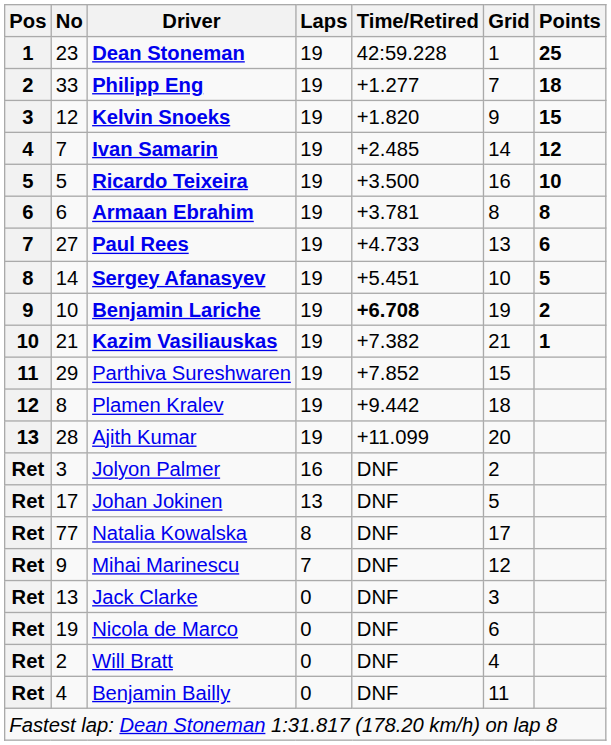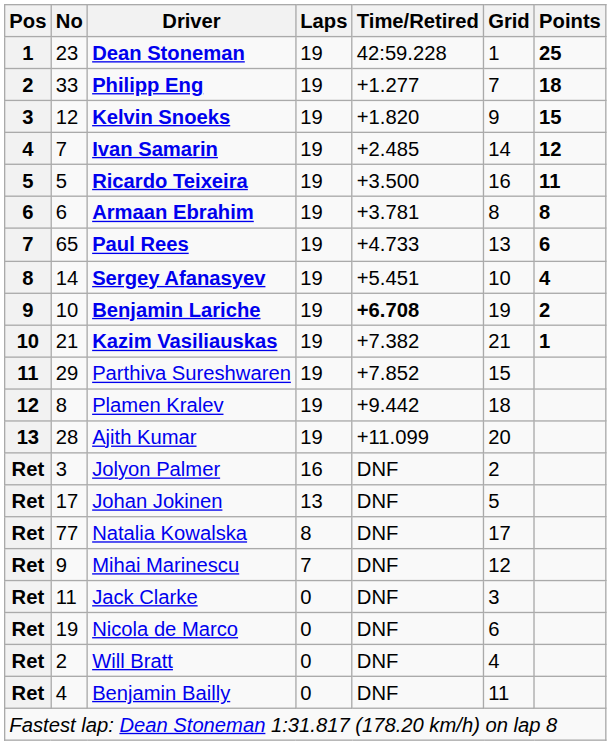 <table class="wikitable" style="font-size:95%">
 <tr>
 <th>Pos</th>
 <th>No</th>
 <th>Driver</th>
 <th>Laps</th>
 <th>Time/Retired</th>
 <th>Grid</th>
 <th>Points</th>
 </tr>
 <tr>
 <th>1</th>
 <td>23</td>
 <td> <strong><a href='#'>Dean Stoneman</a></strong></td>
 <td>19</td>
 <td>42:59.228</td>
 <td>1</td>
 <td><strong>25</strong></td>
 </tr>
 <tr>
 <th>2</th>
 <td>33</td>
 <td> <strong><a href='#'>Philipp Eng</a></strong></td>
 <td>19</td>
 <td>+1.277</td>
 <td>7</td>
 <td><strong>18</strong></td>
 </tr>
 <tr>
 <th>3</th>
 <td>12</td>
 <td> <strong><a href='#'>Kelvin Snoeks</a></strong></td>
 <td>19</td>
 <td>+1.820</td>
 <td>9</td>
 <td><strong>15</strong></td>
 </tr>
 <tr>
 <th>4</th>
 <td>7</td>
 <td> <strong><a href='#'>Ivan Samarin</a></strong></td>
 <td>19</td>
 <td>+2.485</td>
 <td>14</td>
 <td><strong>12</strong></td>
 </tr>
 <tr>
 <th>5</th>
 <td>5</td>
 <td> <strong><a href='#'>Ricardo Teixeira</a></strong></td>
 <td>19</td>
 <td>+3.500</td>
 <td>16</td>
-<td><strong>10</strong></td>
+<td><strong>11</strong></td>
 </tr>
 <tr>
 <th>6</th>
 <td>6</td>
 <td> <strong><a href='#'>Armaan Ebrahim</a></strong></td>
 <td>19</td>
 <td>+3.781</td>
 <td>8</td>
 <td><strong>8</strong></td>
 </tr>
 <tr>
 <th>7</th>
-<td>27</td>
+<td>65</td>
 <td> <strong><a href='#'>Paul Rees</a></strong></td>
 <td>19</td>
 <td>+4.733</td>
 <td>13</td>
 <td><strong>6</strong></td>
 </tr>
 <tr>
 <th>8</th>
 <td>14</td>
 <td> <strong><a href='#'>Sergey Afanasyev</a></strong></td>
 <td>19</td>
 <td>+5.451</td>
 <td>10</td>
-<td><strong>5</strong></td>
+<td><strong>4</strong></td>
 </tr>
 <tr>
 <th>9</th>
 <td>10</td>
 <td> <strong><a href='#'>Benjamin Lariche</a></strong></td>
 <td>19</td>
 <td><strong>+6.708</strong></td>
 <td>19</td>
 <td><strong>2</strong></td>
 </tr>
 <tr>
 <th>10</th>
 <td>21</td>
 <td> <strong><a href='#'>Kazim Vasiliauskas</a></strong></td>
 <td>19</td>
 <td>+7.382</td>
 <td>21</td>
 <td><strong>1</strong></td>
 </tr>
 <tr>
 <th>11</th>
 <td>29</td>
 <td> <a href='#'>Parthiva Sureshwaren</a></td>
 <td>19</td>
 <td>+7.852</td>
 <td>15</td>
 <td></td>
 </tr>
 <tr>
 <th>12</th>
 <td>8</td>
 <td> <a href='#'>Plamen Kralev</a></td>
 <td>19</td>
 <td>+9.442</td>
 <td>18</td>
 <td></td>
 </tr>
 <tr>
 <th>13</th>
 <td>28</td>
 <td> <a href='#'>Ajith Kumar</a></td>
 <td>19</td>
 <td>+11.099</td>
 <td>20</td>
 <td></td>
 </tr>
 <tr>
 <th>Ret</th>
 <td>3</td>
 <td> <a href='#'>Jolyon Palmer</a></td>
 <td>16</td>
 <td>DNF</td>
 <td>2</td>
 <td></td>
 </tr>
 <tr>
 <th>Ret</th>
 <td>17</td>
 <td> <a href='#'>Johan Jokinen</a></td>
 <td>13</td>
 <td>DNF</td>
 <td>5</td>
 <td></td>
 </tr>
 <tr>
 <th>Ret</th>
 <td>77</td>
 <td> <a href='#'>Natalia Kowalska</a></td>
 <td>8</td>
 <td>DNF</td>
 <td>17</td>
 <td></td>
 </tr>
 <tr>
 <th>Ret</th>
 <td>9</td>
 <td> <a href='#'>Mihai Marinescu</a></td>
 <td>7</td>
 <td>DNF</td>
 <td>12</td>
 <td></td>
 </tr>
 <tr>
 <th>Ret</th>
-<td>13</td>
+<td>11</td>
 <td> <a href='#'>Jack Clarke</a></td>
 <td>0</td>
 <td>DNF</td>
 <td>3</td>
 <td></td>
 </tr>
 <tr>
 <th>Ret</th>
 <td>19</td>
 <td> <a href='#'>Nicola de Marco</a></td>
 <td>0</td>
 <td>DNF</td>
 <td>6</td>
 <td></td>
 </tr>
 <tr>
 <th>Ret</th>
 <td>2</td>
 <td> <a href='#'>Will Bratt</a></td>
 <td>0</td>
 <td>DNF</td>
 <td>4</td>
 <td></td>
 </tr>
 <tr>
 <th>Ret</th>
 <td>4</td>
 <td> <a href='#'>Benjamin Bailly</a></td>
 <td>0</td>
 <td>DNF</td>
 <td>11</td>
 <td></td>
 </tr>
 <tr>
 <td colspan=8><em>Fastest lap: <a href='#'>Dean Stoneman</a> 1:31.817 (178.20 km/h) on lap 8</em></td>
 </tr>
 </table>
